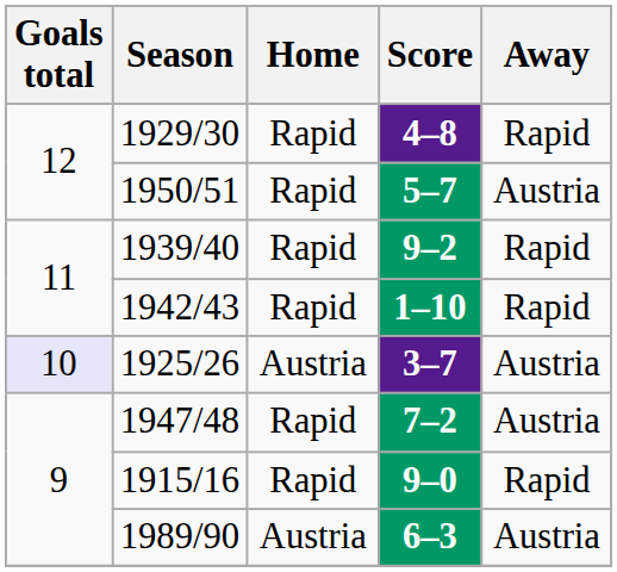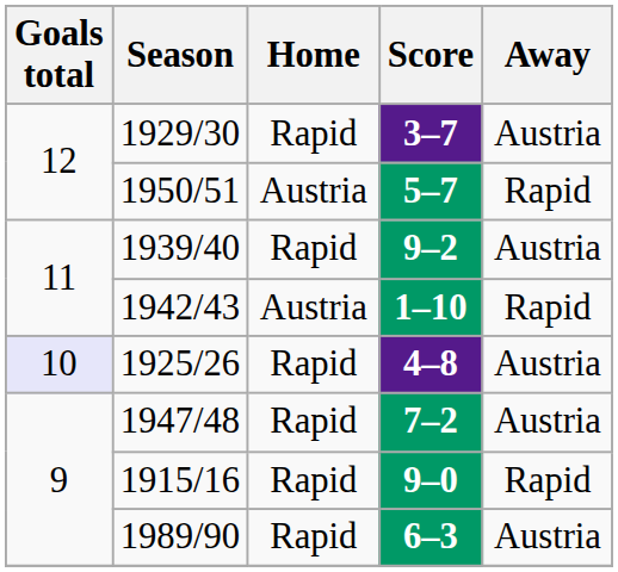 <table class="wikitable" style="text-align: center">
 <tr>
 <th width=20>Goals total</th>
 <th width=50>Season</th>
 <th width=50>Home</th>
 <th width=35>Score</th>
 <th width=50>Away</th>
 </tr>
 <tr>
 <td rowspan=2>12</td>
 <td>1929/30</td>
 <td>Rapid</td>
-<td style="color:white; background:#551A8B;"><strong>4–8</strong></td>
-<td>Rapid</td>
+<td style="color:white; background:#551A8B;"><strong>3–7</strong></td>
+<td>Austria</td>
 </tr>
 <tr>
 <td>1950/51</td>
+<td>Austria</td>
+<td style="color:white; background:#009966;"><strong>5–7</strong></td>
 <td>Rapid</td>
-<td style="color:white; background:#009966;"><strong>5–7</strong></td>
-<td>Austria</td>
 </tr>
 <tr>
 <td rowspan=2>11</td>
 <td>1939/40</td>
 <td>Rapid</td>
 <td style="color:white; background:#009966;"><strong>9–2</strong></td>
-<td>Rapid</td>
+<td>Austria</td>
 </tr>
 <tr>
 <td>1942/43</td>
-<td>Rapid</td>
+<td>Austria</td>
 <td style="color:white; background:#009966;"><strong>1–10</strong></td>
 <td>Rapid</td>
 </tr>
 <tr>
 <td style="background: lavender;">10</td>
 <td>1925/26</td>
-<td>Austria</td>
-<td style="color:white; background:#551A8B;"><strong>3–7</strong></td>
+<td>Rapid</td>
+<td style="color:white; background:#551A8B;"><strong>4–8</strong></td>
 <td>Austria</td>
 </tr>
 <tr>
 <td rowspan=3>9</td>
 <td>1947/48</td>
 <td>Rapid</td>
 <td style="color:white; background:#009966;"><strong>7–2</strong></td>
 <td>Austria</td>
 </tr>
 <tr>
 <td>1915/16</td>
 <td>Rapid</td>
 <td style="color:white; background:#009966;"><strong>9–0</strong></td>
 <td>Rapid</td>
 </tr>
 <tr>
 <td>1989/90</td>
-<td>Austria</td>
+<td>Rapid</td>
 <td style="color:white; background:#009966;"><strong>6–3</strong></td>
 <td>Austria</td>
 </tr>
 <tr>
 </tr>
 </table>
